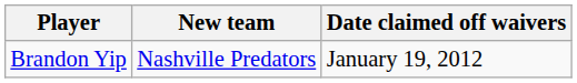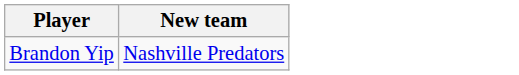 <table class="wikitable">
 <tr align="center" bgcolor="#dddddd">
 <th>Player</th>
 <th>New team</th>
-<th>Date claimed off waivers</th>
 </tr>
 <tr>
 <td><a href='#'>Brandon Yip</a></td>
 <td><a href='#'>Nashville Predators</a></td>
-<td>January 19, 2012</td>
 </tr>
 </table>
